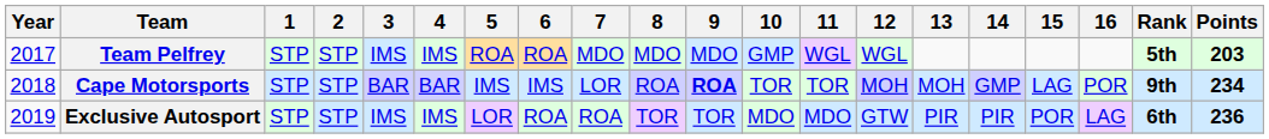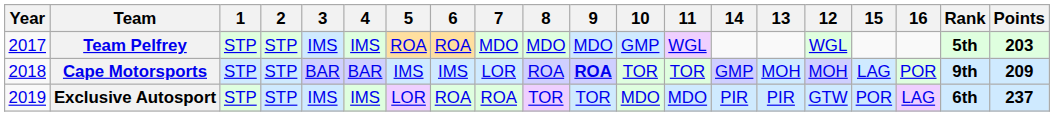 <table class="wikitable" style="text-align:center; font-size:90%">
 <tr>
 <th>Year</th>
 <th>Team</th>
 <th>1</th>
 <th>2</th>
 <th>3</th>
 <th>4</th>
 <th>5</th>
 <th>6</th>
 <th>7</th>
 <th>8</th>
 <th>9</th>
 <th>10</th>
 <th>11</th>
+<th>14</th>
+<th>13</th>
 <th>12</th>
-<th>13</th>
-<th>14</th>
 <th>15</th>
 <th>16</th>
 <th>Rank</th>
 <th>Points</th>
 </tr>
 <tr>
 <td><a href='#'>2017</a></td>
 <th><a href='#'>Team Pelfrey</a></th>
 <td style="background:#DFFFDF;"><a href='#'>STP</a><br></td>
 <td style="background:#DFFFDF;"><a href='#'>STP</a><br></td>
 <td style="background:#CFEAFF;"><a href='#'>IMS</a><br></td>
 <td style="background:#DFFFDF;"><a href='#'>IMS</a><br></td>
 <td style="background:#FFDF9F;"><a href='#'>ROA</a><br></td>
 <td style="background:#FFDF9F;"><a href='#'>ROA</a><br></td>
 <td style="background:#DFFFDF;"><a href='#'>MDO</a><br></td>
 <td style="background:#DFFFDF;"><a href='#'>MDO</a><br></td>
 <td style="background:#CFEAFF;"><a href='#'>MDO</a><br></td>
 <td style="background:#CFEAFF;"><a href='#'>GMP</a><br></td>
 <td style="background:#EFCFFF;"><a href='#'>WGL</a><br></td>
-<td style="background:#DFFFDF;"><a href='#'>WGL</a><br></td>
 <td></td>
 <td></td>
+<td style="background:#DFFFDF;"><a href='#'>WGL</a><br></td>
 <td></td>
 <td></td>
 <th style="background:#DFFFDF;">5th</th>
 <th style="background:#DFFFDF;">203</th>
 </tr>
 <tr>
 <td><a href='#'>2018</a></td>
 <th><a href='#'>Cape Motorsports</a></th>
 <td style="background:#CFEAFF;"><a href='#'>STP</a><br></td>
 <td style="background:#CFEAFF;"><a href='#'>STP</a><br></td>
 <td style="background:#CFCFFF;"><a href='#'>BAR</a><br></td>
 <td style="background:#CFCFFF;"><a href='#'>BAR</a><br></td>
 <td style="background:#CFEAFF;"><a href='#'>IMS</a><br></td>
 <td style="background:#CFEAFF;"><a href='#'>IMS</a><br></td>
 <td style="background:#CFEAFF;"><a href='#'>LOR</a><br></td>
 <td style="background:#CFCFFF;"><a href='#'>ROA</a><br></td>
 <td style="background:#CFCFFF;"><strong><a href='#'>ROA</a><br></strong></td>
 <td style="background:#DFFFDF;"><a href='#'>TOR</a><br></td>
 <td style="background:#DFFFDF;"><a href='#'>TOR</a><br></td>
+<td style="background:#CFCFFF;"><a href='#'>GMP</a><br></td>
+<td style="background:#CFEAFF;"><a href='#'>MOH</a><br></td>
 <td style="background:#CFCFFF;"><a href='#'>MOH</a><br></td>
-<td style="background:#CFEAFF;"><a href='#'>MOH</a><br></td>
-<td style="background:#CFCFFF;"><a href='#'>GMP</a><br></td>
 <td style="background:#CFEAFF;"><a href='#'>LAG</a><br></td>
 <td style="background:#DFFFDF;"><a href='#'>POR</a><br></td>
 <th style="background:#CFEAFF;">9th</th>
-<th style="background:#CFEAFF;">234</th>
+<th style="background:#CFEAFF;">209</th>
 </tr>
 <tr>
 <td><a href='#'>2019</a></td>
 <th>Exclusive Autosport</th>
 <td style="background:#DFFFDF;"><a href='#'>STP</a><br></td>
 <td style="background:#CFEAFF;"><a href='#'>STP</a><br></td>
 <td style="background:#CFEAFF;"><a href='#'>IMS</a><br></td>
 <td style="background:#DFFFDF;"><a href='#'>IMS</a><br></td>
 <td style="background:#EFCFFF;"><a href='#'>LOR</a><br></td>
 <td style="background:#DFFFDF;"><a href='#'>ROA</a><br></td>
 <td style="background:#DFFFDF;"><a href='#'>ROA</a><br></td>
 <td style="background:#EFCFFF;"><a href='#'>TOR</a><br></td>
 <td style="background:#CFEAFF;"><a href='#'>TOR</a><br></td>
 <td style="background:#DFFFDF;"><a href='#'>MDO</a><br></td>
 <td style="background:#CFEAFF;"><a href='#'>MDO</a><br></td>
-<td style="background:#CFEAFF;"><a href='#'>GTW</a><br></td>
 <td style="background:#CFEAFF;"><a href='#'>PIR</a><br></td>
 <td style="background:#CFEAFF;"><a href='#'>PIR</a><br></td>
+<td style="background:#CFEAFF;"><a href='#'>GTW</a><br></td>
 <td style="background:#CFEAFF;"><a href='#'>POR</a><br></td>
 <td style="background:#EFCFFF;"><a href='#'>LAG</a><br></td>
 <th style="background:#CFEAFF;">6th</th>
-<th style="background:#CFEAFF;">236</th>
+<th style="background:#CFEAFF;">237</th>
 </tr>
 </table>
